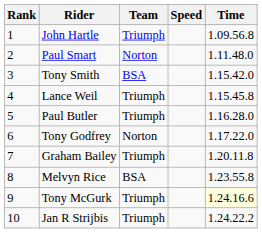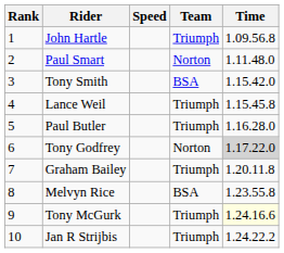 <table class="wikitable" style="font-size: 95%;">
 <tr style="background:#efefef;">
 <th>Rank</th>
 <th>Rider</th>
+<th>Speed</th>
 <th>Team</th>
-<th>Speed</th>
 <th>Time</th>
 </tr>
 <tr>
 <td>1</td>
 <td> <a href='#'>John Hartle</a></td>
+<td></td>
 <td><a href='#'>Triumph</a></td>
-<td></td>
 <td>1.09.56.8</td>
 </tr>
 <tr>
 <td>2</td>
 <td> <a href='#'>Paul Smart</a></td>
+<td></td>
 <td><a href='#'>Norton</a></td>
-<td></td>
 <td>1.11.48.0</td>
 </tr>
 <tr>
 <td>3</td>
 <td> Tony Smith</td>
+<td></td>
 <td><a href='#'>BSA</a></td>
-<td></td>
 <td>1.15.42.0</td>
 </tr>
 <tr>
 <td>4</td>
 <td> Lance Weil</td>
+<td></td>
 <td>Triumph</td>
-<td></td>
 <td>1.15.45.8</td>
 </tr>
 <tr>
 <td>5</td>
 <td> Paul Butler</td>
+<td></td>
 <td>Triumph</td>
-<td></td>
 <td>1.16.28.0</td>
 </tr>
 <tr>
 <td>6</td>
 <td> Tony Godfrey</td>
+<td></td>
 <td>Norton</td>
-<td></td>
-<td>1.17.22.0</td>
+<td style="background: lightgrey;">1.17.22.0</td>
 </tr>
 <tr>
 <td>7</td>
 <td> Graham Bailey</td>
+<td></td>
 <td>Triumph</td>
-<td></td>
 <td>1.20.11.8</td>
 </tr>
 <tr>
 <td>8</td>
 <td> Melvyn Rice</td>
+<td></td>
 <td>BSA</td>
-<td></td>
 <td>1.23.55.8</td>
 </tr>
 <tr>
 <td>9</td>
 <td> Tony McGurk</td>
+<td></td>
 <td>Triumph</td>
-<td></td>
 <td style="background: lightyellow;">1.24.16.6</td>
 </tr>
 <tr>
 <td>10</td>
 <td> Jan R Strijbis</td>
+<td></td>
 <td>Triumph</td>
-<td></td>
 <td>1.24.22.2</td>
 </tr>
 </table>
